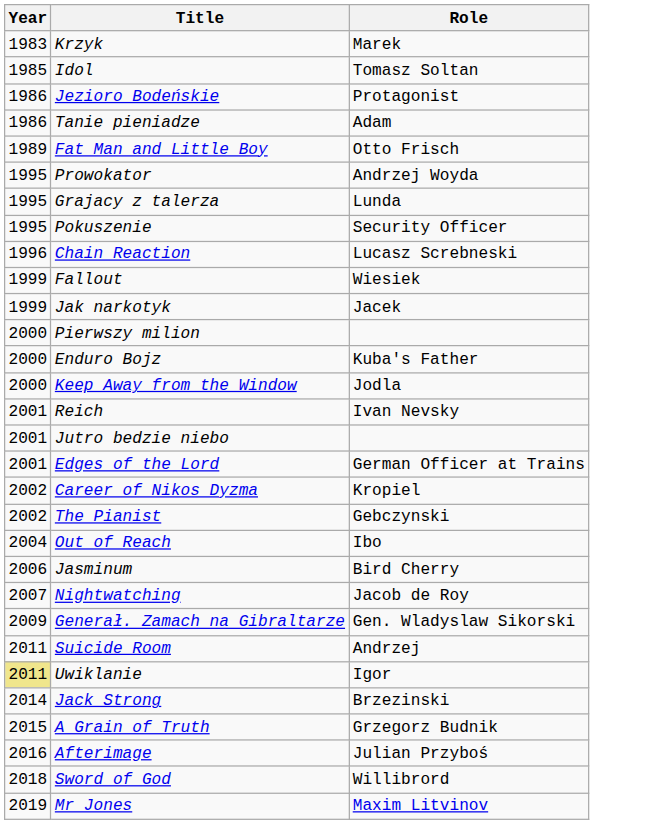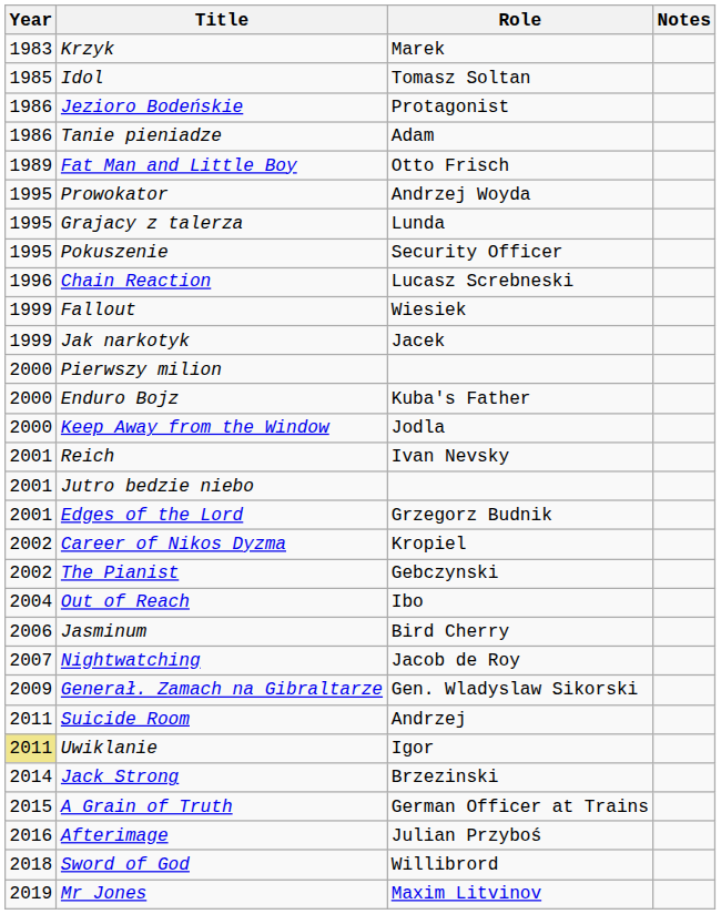 <table class="wikitable sortable">
 <tr>
 <th>Year</th>
 <th>Title</th>
 <th>Role</th>
+<th class="unsortable">Notes</th>
 </tr>
 <tr>
 <td>1983</td>
 <td><em>Krzyk</em></td>
 <td>Marek</td>
+<td></td>
 </tr>
 <tr>
 <td>1985</td>
 <td><em>Idol</em></td>
 <td>Tomasz Soltan</td>
+<td></td>
 </tr>
 <tr>
 <td>1986</td>
 <td><em><a href='#'>Jezioro Bodeńskie</a></em></td>
 <td>Protagonist</td>
+<td></td>
 </tr>
 <tr>
 <td>1986</td>
 <td><em>Tanie pieniadze</em></td>
 <td>Adam</td>
+<td></td>
 </tr>
 <tr>
 <td>1989</td>
 <td><em><a href='#'>Fat Man and Little Boy</a></em></td>
 <td>Otto Frisch</td>
+<td></td>
 </tr>
 <tr>
 <td>1995</td>
 <td><em>Prowokator</em></td>
 <td>Andrzej Woyda</td>
+<td></td>
 </tr>
 <tr>
 <td>1995</td>
 <td><em>Grajacy z talerza</em></td>
 <td>Lunda</td>
+<td></td>
 </tr>
 <tr>
 <td>1995</td>
 <td><em>Pokuszenie</em></td>
 <td>Security Officer</td>
+<td></td>
 </tr>
 <tr>
 <td>1996</td>
 <td><em><a href='#'>Chain Reaction</a></em></td>
 <td>Lucasz Screbneski</td>
+<td></td>
 </tr>
 <tr>
 <td>1999</td>
 <td><em>Fallout</em></td>
 <td>Wiesiek</td>
+<td></td>
 </tr>
 <tr>
 <td>1999</td>
 <td><em>Jak narkotyk</em></td>
 <td>Jacek</td>
+<td></td>
 </tr>
 <tr>
 <td>2000</td>
 <td><em>Pierwszy milion</em></td>
+<td></td>
 <td></td>
 </tr>
 <tr>
 <td>2000</td>
 <td><em>Enduro Bojz</em></td>
 <td>Kuba's Father</td>
+<td></td>
 </tr>
 <tr>
 <td>2000</td>
 <td><em><a href='#'>Keep Away from the Window</a></em></td>
 <td>Jodla</td>
+<td></td>
 </tr>
 <tr>
 <td>2001</td>
 <td><em>Reich</em></td>
 <td>Ivan Nevsky</td>
+<td></td>
 </tr>
 <tr>
 <td>2001</td>
 <td><em>Jutro bedzie niebo</em></td>
 <td></td>
+<td></td>
 </tr>
 <tr>
 <td>2001</td>
 <td><em><a href='#'>Edges of the Lord</a></em></td>
-<td>German Officer at Trains</td>
+<td>Grzegorz Budnik</td>
+<td></td>
 </tr>
 <tr>
 <td>2002</td>
 <td><em><a href='#'>Career of Nikos Dyzma</a></em></td>
 <td>Kropiel</td>
+<td></td>
 </tr>
 <tr>
 <td>2002</td>
 <td><em><a href='#'>The Pianist</a></em></td>
 <td>Gebczynski</td>
+<td></td>
 </tr>
 <tr>
 <td>2004</td>
 <td><em><a href='#'>Out of Reach</a></em></td>
 <td>Ibo</td>
+<td></td>
 </tr>
 <tr>
 <td>2006</td>
 <td><em>Jasminum</em></td>
 <td>Bird Cherry</td>
+<td></td>
 </tr>
 <tr>
 <td>2007</td>
 <td><em><a href='#'>Nightwatching</a></em></td>
 <td>Jacob de Roy</td>
+<td></td>
 </tr>
 <tr>
 <td>2009</td>
 <td><em><a href='#'>Generał. Zamach na Gibraltarze</a></em></td>
 <td>Gen. Wladyslaw Sikorski</td>
+<td></td>
 </tr>
 <tr>
 <td>2011</td>
 <td><em><a href='#'>Suicide Room</a></em></td>
 <td>Andrzej</td>
+<td></td>
 </tr>
 <tr>
 <td style="background: khaki;">2011</td>
 <td><em>Uwiklanie</em></td>
 <td>Igor</td>
+<td></td>
 </tr>
 <tr>
 <td>2014</td>
 <td><em><a href='#'>Jack Strong</a></em></td>
 <td>Brzezinski</td>
+<td></td>
 </tr>
 <tr>
 <td>2015</td>
 <td><em><a href='#'>A Grain of Truth</a></em></td>
-<td>Grzegorz Budnik</td>
+<td>German Officer at Trains</td>
+<td></td>
 </tr>
 <tr>
 <td>2016</td>
 <td><em><a href='#'>Afterimage</a></em></td>
 <td>Julian Przyboś</td>
+<td></td>
 </tr>
 <tr>
 <td>2018</td>
 <td><em><a href='#'>Sword of God</a></em></td>
 <td>Willibrord</td>
+<td></td>
 </tr>
 <tr>
 <td>2019</td>
 <td><em><a href='#'>Mr Jones</a></em></td>
 <td><a href='#'>Maxim Litvinov</a></td>
+<td></td>
 </tr>
 </table>
